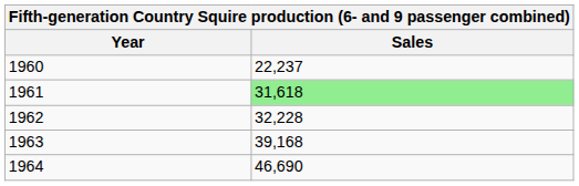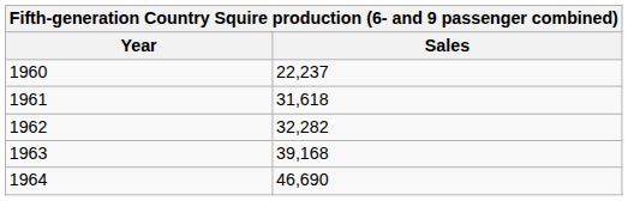 <table class="wikitable">
 <tr>
 <th colspan="2">Fifth-generation Country Squire production  (6- and 9 passenger combined)</th>
 </tr>
 <tr>
 <th>Year</th>
 <th>Sales</th>
 </tr>
 <tr>
 <td>1960</td>
 <td>22,237</td>
 </tr>
 <tr>
 <td>1961</td>
-<td style="background: lightgreen;">31,618</td>
+<td>31,618</td>
 </tr>
 <tr>
 <td>1962</td>
-<td>32,228</td>
+<td>32,282</td>
 </tr>
 <tr>
 <td>1963</td>
 <td>39,168</td>
 </tr>
 <tr>
 <td>1964</td>
 <td>46,690</td>
 </tr>
 </table>
